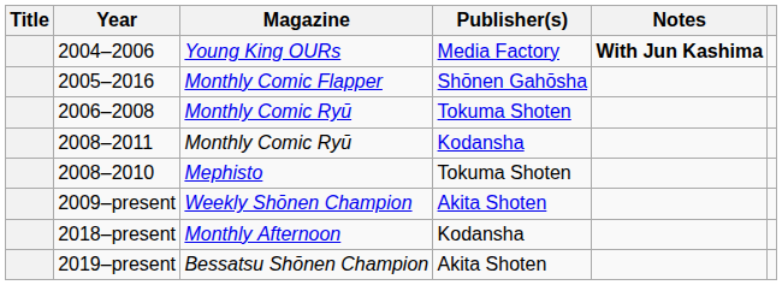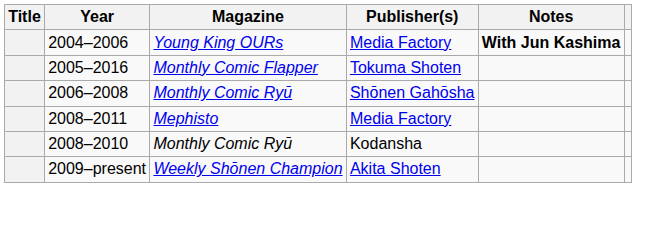 <table class="wikitable plainrowheaders sortable">
 <tr style="background:#ccc; text-align:center;">
 <th scope="col">Title</th>
 <th scope="col">Year</th>
 <th>Magazine</th>
 <th scope="col">Publisher(s)</th>
 <th scope="col">Notes</th>
 <th scope="col" class="unsortable"></th>
 </tr>
 <tr>
 <th scope="row"></th>
 <td>2004–2006</td>
 <td><em><a href='#'>Young King OURs</a></em></td>
 <td><a href='#'>Media Factory</a></td>
 <td><strong>With Jun Kashima</strong></td>
 <td align="center"></td>
 </tr>
 <tr>
 <th scope="row"></th>
 <td>2005–2016</td>
 <td><em><a href='#'>Monthly Comic Flapper</a></em></td>
-<td><a href='#'>Shōnen Gahōsha</a></td>
+<td><a href='#'>Tokuma Shoten</a></td>
 <td></td>
 <td align="center"></td>
 </tr>
 <tr>
 <th scope="row"></th>
 <td>2006–2008</td>
 <td><em><a href='#'>Monthly Comic Ryū</a></em></td>
-<td><a href='#'>Tokuma Shoten</a></td>
+<td><a href='#'>Shōnen Gahōsha</a></td>
 <td></td>
 <td align="center"></td>
 </tr>
 <tr>
 <th scope="row"></th>
 <td>2008–2011</td>
-<td><em>Monthly Comic Ryū</em></td>
-<td><a href='#'>Kodansha</a></td>
+<td><em><a href='#'>Mephisto</a></em></td>
+<td><a href='#'>Media Factory</a></td>
 <td></td>
 <td align="center"></td>
 </tr>
 <tr>
 <th scope="row"></th>
 <td>2008–2010</td>
-<td><em><a href='#'>Mephisto</a></em></td>
-<td>Tokuma Shoten</td>
+<td><em>Monthly Comic Ryū</em></td>
+<td>Kodansha</td>
 <td></td>
 <td align="center"></td>
 </tr>
 <tr>
 <th scope="row"></th>
 <td>2009–present</td>
 <td><em><a href='#'>Weekly Shōnen Champion</a></em></td>
 <td><a href='#'>Akita Shoten</a></td>
 <td></td>
 <td align="center"></td>
 </tr>
 <tr>
-<th scope="row"></th>
-<td>2018–present</td>
-<td><em><a href='#'>Monthly Afternoon</a></em></td>
-<td>Kodansha</td>
-<td></td>
-<td align="center"></td>
-</tr>
-<tr>
-<th scope="row"></th>
-<td>2019–present</td>
-<td><em>Bessatsu Shōnen Champion</em></td>
-<td>Akita Shoten</td>
-<td></td>
-<td align="center"></td>
-</tr>
-<tr>
 </tr>
 </table>
